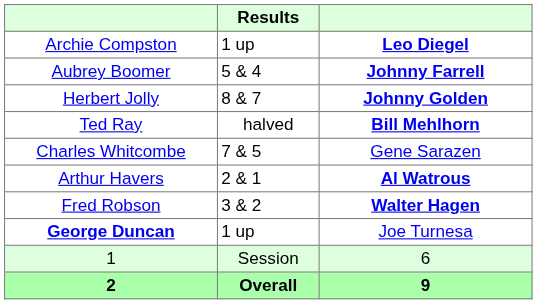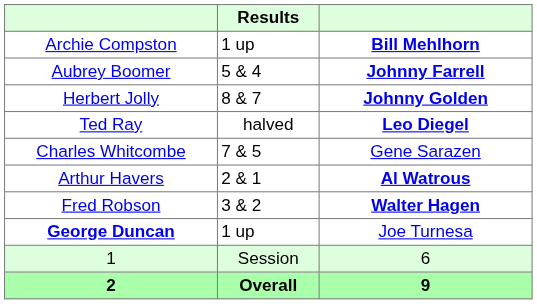 <table border="1" cellpadding="3" style="border-collapse: collapse; text-align:center;">
 <tr style="background:#dfd;">
 <th style="width:12em;"></th>
 <th style="width:5.5em;">Results</th>
 <th style="width:12em;"></th>
 </tr>
 <tr>
 <td><a href='#'>Archie Compston</a></td>
 <td align=left> 1 up</td>
-<td><strong><a href='#'>Leo Diegel</a></strong></td>
+<td><strong><a href='#'>Bill Mehlhorn</a></strong></td>
 </tr>
 <tr>
 <td><a href='#'>Aubrey Boomer</a></td>
 <td align=left> 5 & 4</td>
 <td><strong><a href='#'>Johnny Farrell</a></strong></td>
 </tr>
 <tr>
 <td><a href='#'>Herbert Jolly</a></td>
 <td align=left> 8 & 7</td>
 <td><strong><a href='#'>Johnny Golden</a></strong></td>
 </tr>
 <tr>
 <td><a href='#'>Ted Ray</a></td>
 <td>halved</td>
-<td><strong><a href='#'>Bill Mehlhorn</a></strong></td>
+<td><strong><a href='#'>Leo Diegel</a></strong></td>
 </tr>
 <tr>
 <td><a href='#'>Charles Whitcombe</a></td>
 <td align=left> 7 & 5</td>
 <td><a href='#'>Gene Sarazen</a></td>
 </tr>
 <tr>
 <td><a href='#'>Arthur Havers</a></td>
 <td align=left> 2 & 1</td>
 <td><strong><a href='#'>Al Watrous</a></strong></td>
 </tr>
 <tr>
 <td><a href='#'>Fred Robson</a></td>
 <td align=left> 3 & 2</td>
 <td><strong><a href='#'>Walter Hagen</a></strong></td>
 </tr>
 <tr>
 <td><strong><a href='#'>George Duncan</a></strong></td>
 <td align=left> 1 up</td>
 <td><a href='#'>Joe Turnesa</a></td>
 </tr>
 <tr style="background:#dfd;">
 <td>1</td>
 <td>Session</td>
 <td>6</td>
 </tr>
 <tr style="background:#afa;">
 <th>2</th>
 <th>Overall</th>
 <th>9</th>
 </tr>
 </table>
